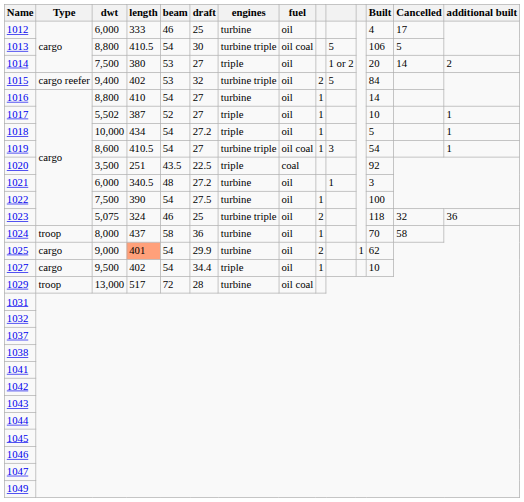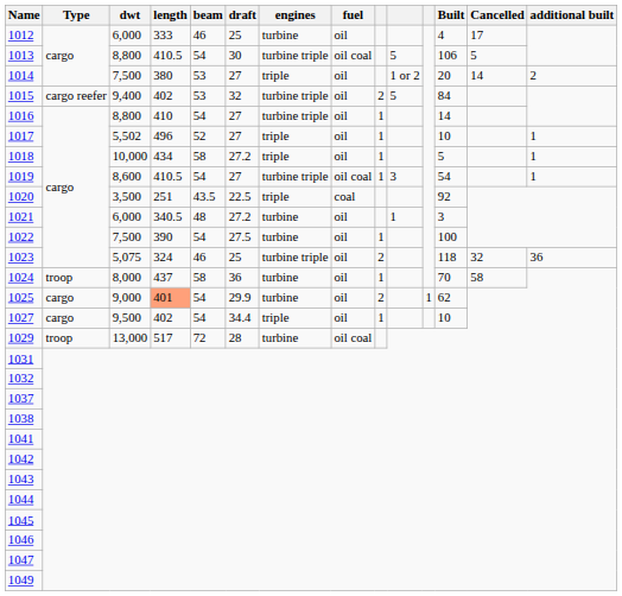 <table class=wikitable>
 <tr>
 <th>Name</th>
 <th>Type</th>
 <th>dwt</th>
 <th>length</th>
 <th>beam</th>
 <th>draft</th>
 <th>engines</th>
 <th>fuel</th>
 <th></th>
 <th></th>
 <th></th>
 <th>Built</th>
 <th>Cancelled</th>
 <th>additional built</th>
 </tr>
 <tr>
 <td><a href='#'>1012</a></td>
 <td rowspan=3>cargo</td>
 <td>6,000</td>
 <td>333</td>
 <td>46</td>
 <td>25</td>
 <td>turbine</td>
 <td>oil</td>
 <td></td>
 <td></td>
 <td rowspan=13></td>
 <td>4</td>
 <td>17</td>
 </tr>
 <tr>
 <td><a href='#'>1013</a></td>
 <td>8,800</td>
 <td>410.5</td>
 <td>54</td>
 <td>30</td>
 <td>turbine triple</td>
 <td>oil coal</td>
 <td></td>
 <td>5</td>
 <td>106</td>
 <td>5</td>
 </tr>
 <tr>
 <td><a href='#'>1014</a></td>
 <td>7,500</td>
 <td>380</td>
 <td>53</td>
 <td>27</td>
 <td>triple</td>
 <td>oil</td>
 <td></td>
 <td>1 or 2</td>
 <td>20</td>
 <td>14</td>
 <td>2</td>
 </tr>
 <tr>
 <td><a href='#'>1015</a></td>
 <td>cargo reefer</td>
 <td>9,400</td>
 <td>402</td>
 <td>53</td>
 <td>32</td>
 <td>turbine triple</td>
 <td>oil</td>
 <td>2</td>
 <td>5</td>
 <td>84</td>
 <td></td>
 </tr>
 <tr>
 <td><a href='#'>1016</a></td>
 <td rowspan=8>cargo</td>
 <td>8,800</td>
 <td>410</td>
 <td>54</td>
 <td>27</td>
-<td>turbine</td>
+<td>turbine triple</td>
 <td>oil</td>
 <td>1</td>
 <td></td>
 <td>14</td>
 <td></td>
 </tr>
 <tr>
 <td><a href='#'>1017</a></td>
 <td>5,502</td>
-<td>387</td>
+<td>496</td>
 <td>52</td>
 <td>27</td>
 <td>triple</td>
 <td>oil</td>
 <td>1</td>
 <td></td>
 <td>10</td>
 <td></td>
 <td>1</td>
 </tr>
 <tr>
 <td><a href='#'>1018</a></td>
 <td>10,000</td>
 <td>434</td>
-<td>54</td>
+<td>58</td>
 <td>27.2</td>
 <td>triple</td>
 <td>oil</td>
 <td>1</td>
 <td></td>
 <td>5</td>
 <td></td>
 <td>1</td>
 </tr>
 <tr>
 <td><a href='#'>1019</a></td>
 <td>8,600</td>
 <td>410.5</td>
 <td>54</td>
 <td>27</td>
 <td>turbine triple</td>
 <td>oil coal</td>
 <td>1</td>
 <td>3</td>
 <td>54</td>
 <td></td>
 <td>1</td>
 </tr>
 <tr>
 <td><a href='#'>1020</a></td>
 <td>3,500</td>
 <td>251</td>
 <td>43.5</td>
 <td>22.5</td>
 <td>triple</td>
 <td>coal</td>
 <td></td>
 <td></td>
 <td>92</td>
 </tr>
 <tr>
 <td><a href='#'>1021</a></td>
 <td>6,000</td>
 <td>340.5</td>
 <td>48</td>
 <td>27.2</td>
 <td>turbine</td>
 <td>oil</td>
 <td></td>
 <td>1</td>
 <td>3</td>
 </tr>
 <tr>
 <td><a href='#'>1022</a></td>
 <td>7,500</td>
 <td>390</td>
 <td>54</td>
 <td>27.5</td>
 <td>turbine</td>
 <td>oil</td>
 <td>1</td>
 <td></td>
 <td>100</td>
 </tr>
 <tr>
 <td><a href='#'>1023</a></td>
 <td>5,075</td>
 <td>324</td>
 <td>46</td>
 <td>25</td>
 <td>turbine triple</td>
 <td>oil</td>
 <td>2</td>
 <td></td>
 <td>118</td>
 <td>32</td>
 <td>36</td>
 </tr>
 <tr>
 <td><a href='#'>1024</a></td>
 <td>troop</td>
 <td>8,000</td>
 <td>437</td>
 <td>58</td>
 <td>36</td>
 <td>turbine</td>
 <td>oil</td>
 <td>1</td>
 <td></td>
 <td>70</td>
 <td>58</td>
 </tr>
 <tr>
 <td><a href='#'>1025</a></td>
 <td>cargo</td>
 <td>9,000</td>
 <td style="background: lightsalmon;">401</td>
 <td>54</td>
 <td>29.9</td>
 <td>turbine</td>
 <td>oil</td>
 <td>2</td>
 <td></td>
 <td>1</td>
 <td>62</td>
 </tr>
 <tr>
 <td><a href='#'>1027</a></td>
 <td>cargo</td>
 <td>9,500</td>
 <td>402</td>
 <td>54</td>
 <td>34.4</td>
 <td>triple</td>
 <td>oil</td>
 <td>1</td>
 <td></td>
 <td></td>
 <td>10</td>
 </tr>
 <tr>
 <td><a href='#'>1029</a></td>
 <td>troop</td>
 <td>13,000</td>
 <td>517</td>
 <td>72</td>
 <td>28</td>
 <td>turbine</td>
 <td>oil coal</td>
 <td></td>
 </tr>
 <tr>
 <td><a href='#'>1031</a></td>
 </tr>
 <tr>
 <td><a href='#'>1032</a></td>
 </tr>
 <tr>
 <td><a href='#'>1037</a></td>
 </tr>
 <tr>
 <td><a href='#'>1038</a></td>
 </tr>
 <tr>
 <td><a href='#'>1041</a></td>
 </tr>
 <tr>
 <td><a href='#'>1042</a></td>
 </tr>
 <tr>
 <td><a href='#'>1043</a></td>
 </tr>
 <tr>
 <td><a href='#'>1044</a></td>
 </tr>
 <tr>
 <td><a href='#'>1045</a></td>
 </tr>
 <tr>
 <td><a href='#'>1046</a></td>
 </tr>
 <tr>
 <td><a href='#'>1047</a></td>
 </tr>
 <tr>
 <td><a href='#'>1049</a></td>
 </tr>
 </table>
